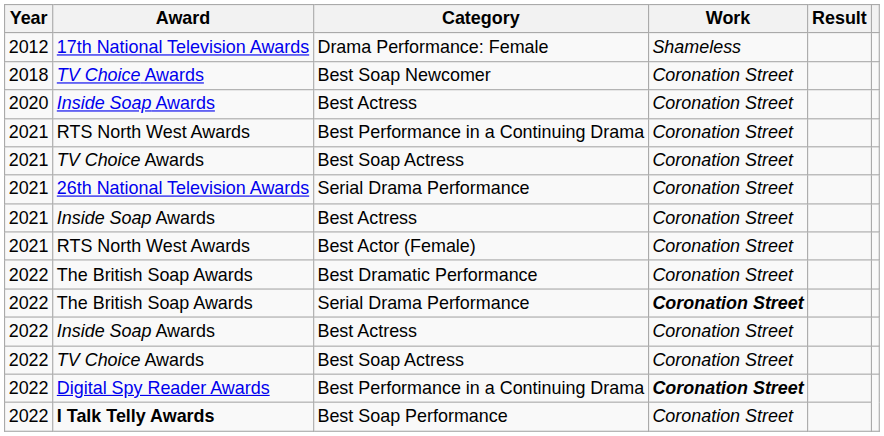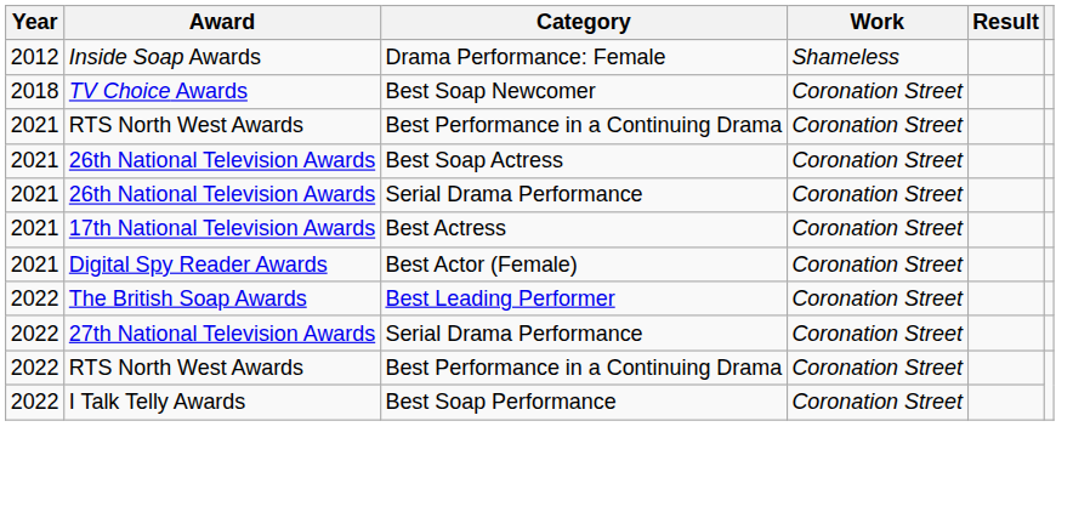 <table class="wikitable">
 <tr>
 <th>Year</th>
 <th>Award</th>
 <th>Category</th>
 <th>Work</th>
 <th>Result</th>
 <th></th>
 </tr>
 <tr>
 <td>2012</td>
-<td><a href='#'>17th National Television Awards</a></td>
+<td><em>Inside Soap</em> Awards</td>
 <td>Drama Performance: Female</td>
 <td><em>Shameless</em></td>
 <td></td>
 <td align="center"></td>
 </tr>
 <tr>
 <td>2018</td>
 <td><a href='#'><em>TV Choice</em> Awards</a></td>
 <td>Best Soap Newcomer</td>
 <td><em>Coronation Street</em></td>
 <td></td>
 <td align="center"></td>
 </tr>
 <tr>
-<td>2020</td>
-<td><a href='#'><em>Inside Soap</em> Awards</a></td>
-<td>Best Actress</td>
-<td><em>Coronation Street</em></td>
-<td></td>
-<td align="center"></td>
-</tr>
-<tr>
 <td>2021</td>
 <td>RTS North West Awards</td>
 <td>Best Performance in a Continuing Drama</td>
 <td><em>Coronation Street</em></td>
 <td></td>
 </tr>
 <tr>
 <td>2021</td>
-<td><em>TV Choice</em> Awards</td>
+<td><a href='#'>26th National Television Awards</a></td>
 <td>Best Soap Actress</td>
 <td><em>Coronation Street</em></td>
 <td></td>
 <td align="center"></td>
 </tr>
 <tr>
 <td>2021</td>
 <td><a href='#'>26th National Television Awards</a></td>
 <td>Serial Drama Performance</td>
 <td><em>Coronation Street</em></td>
 <td></td>
 <td align="center"></td>
 </tr>
 <tr>
 <td>2021</td>
-<td><em>Inside Soap</em> Awards</td>
+<td><a href='#'>17th National Television Awards</a></td>
 <td>Best Actress</td>
 <td><em>Coronation Street</em></td>
 <td></td>
 <td align="center"></td>
 </tr>
 <tr>
 <td>2021</td>
-<td>RTS North West Awards</td>
+<td><a href='#'>Digital Spy Reader Awards</a></td>
 <td>Best Actor (Female)</td>
 <td><em>Coronation Street</em></td>
 <td></td>
 <td align="center"></td>
 </tr>
 <tr>
 <td>2022</td>
-<td>The British Soap Awards</td>
-<td>Best Dramatic Performance</td>
+<td><a href='#'>The British Soap Awards</a></td>
+<td><a href='#'>Best Leading Performer</a></td>
 <td><em>Coronation Street</em></td>
 <td></td>
 <td align="center"></td>
 </tr>
 <tr>
 <td>2022</td>
-<td>The British Soap Awards</td>
+<td><a href='#'>27th National Television Awards</a></td>
 <td>Serial Drama Performance</td>
-<td><strong><em>Coronation Street</em></strong></td>
-<td></td>
-<td align="center"></td>
-</tr>
-<tr>
-<td>2022</td>
-<td><em>Inside Soap</em> Awards</td>
-<td>Best Actress</td>
 <td><em>Coronation Street</em></td>
 <td></td>
 <td align="center"></td>
 </tr>
 <tr>
 <td>2022</td>
-<td><em>TV Choice</em> Awards</td>
-<td>Best Soap Actress</td>
+<td>RTS North West Awards</td>
+<td>Best Performance in a Continuing Drama</td>
 <td><em>Coronation Street</em></td>
-<td></td>
-<td align="center"></td>
-</tr>
-<tr>
-<td>2022</td>
-<td><a href='#'>Digital Spy Reader Awards</a></td>
-<td>Best Performance in a Continuing Drama</td>
-<td><strong><em>Coronation Street</em></strong></td>
 <td></td>
 </tr>
 <tr>
 <td>2022</td>
-<td><strong>I Talk Telly Awards</strong></td>
+<td>I Talk Telly Awards</td>
 <td>Best Soap Performance</td>
 <td><em>Coronation Street</em></td>
 <td></td>
 </tr>
 </table>
